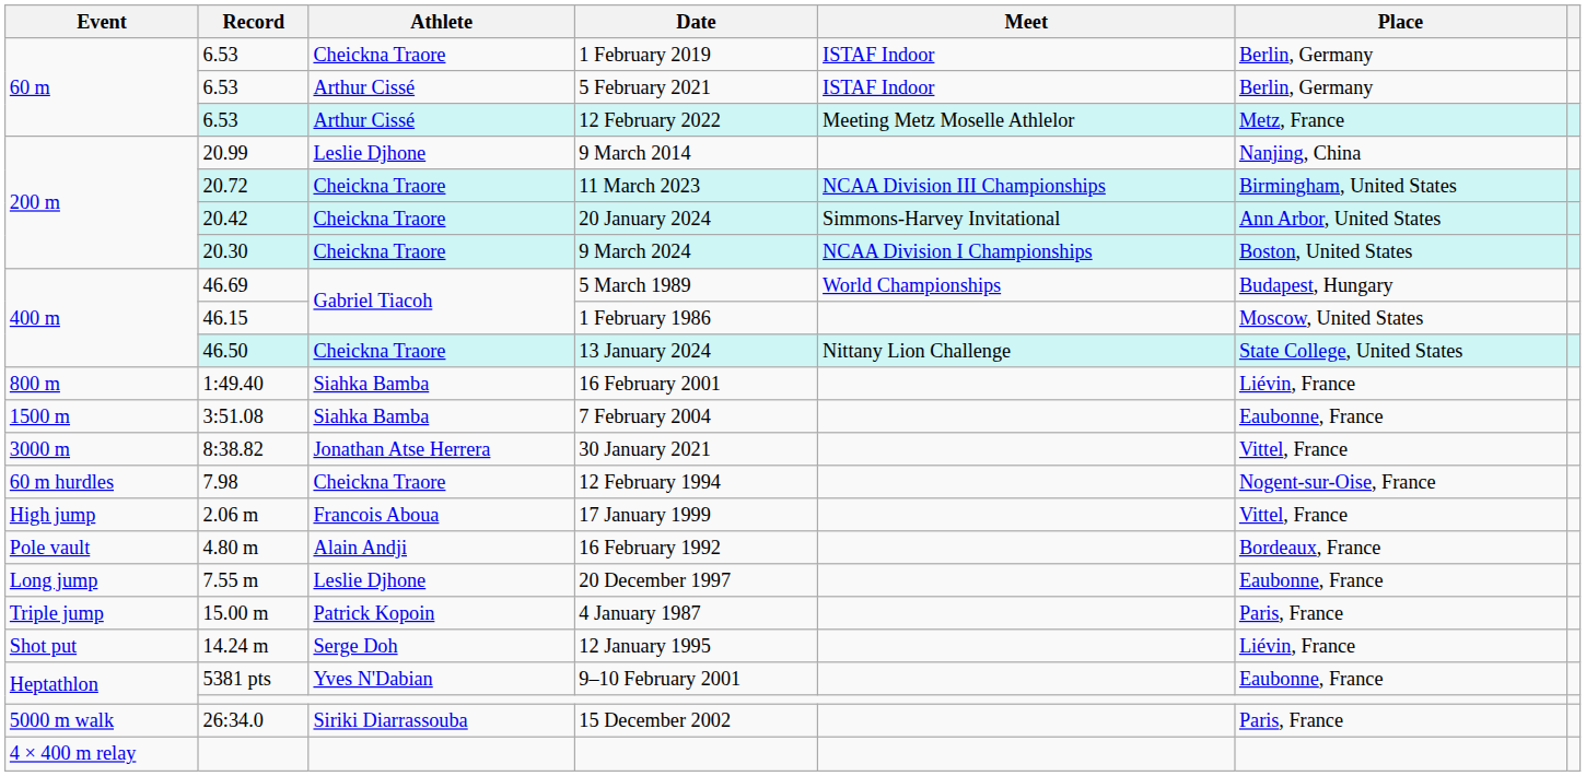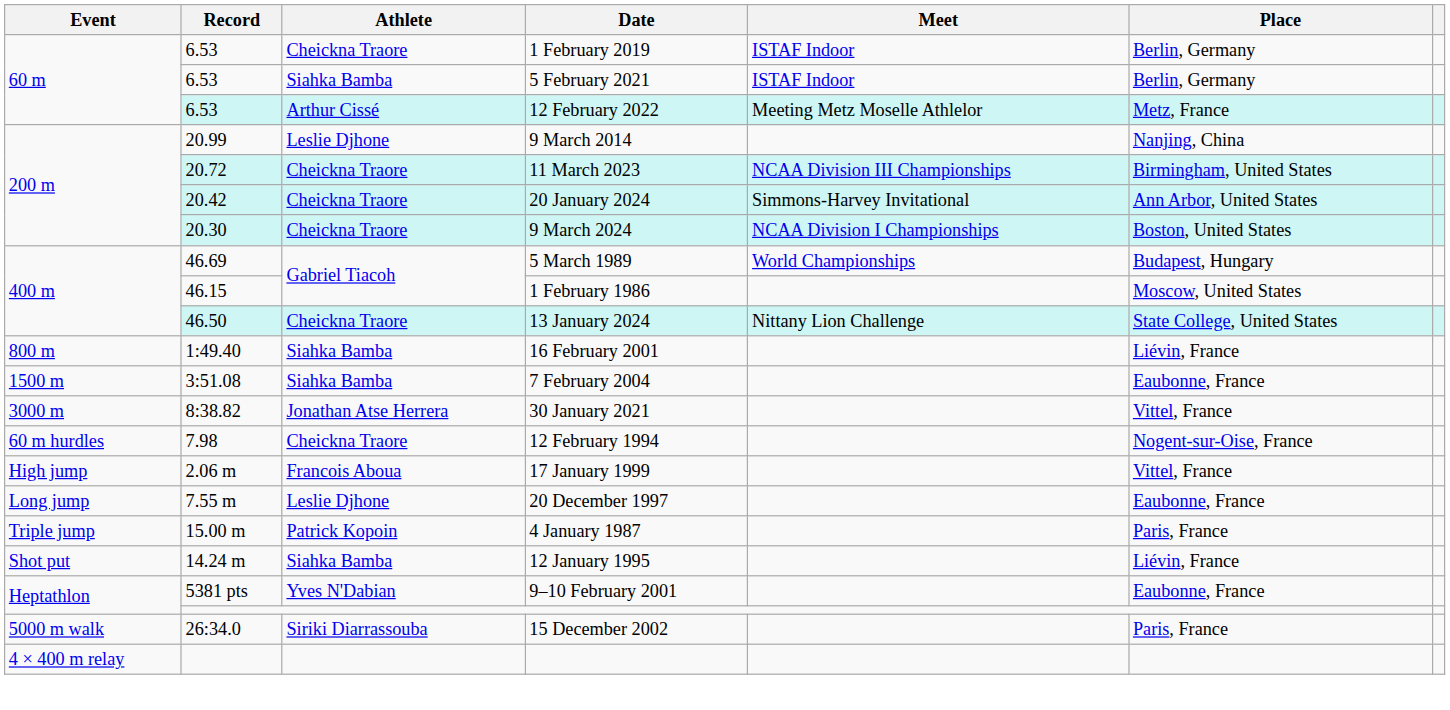 <table class="wikitable" style="font-size:95%; width: 95%;">
 <tr>
 <th>Event</th>
 <th>Record</th>
 <th>Athlete</th>
 <th>Date</th>
 <th>Meet</th>
 <th>Place</th>
 <th></th>
 </tr>
 <tr>
 <td rowspan=3><a href='#'>60 m</a></td>
 <td>6.53</td>
 <td><a href='#'>Cheickna Traore</a></td>
 <td>1 February 2019</td>
 <td><a href='#'>ISTAF Indoor</a></td>
 <td><a href='#'>Berlin</a>, Germany</td>
 <td></td>
 </tr>
 <tr>
 <td>6.53</td>
-<td><a href='#'>Arthur Cissé</a></td>
+<td><a href='#'>Siahka Bamba</a></td>
 <td>5 February 2021</td>
 <td><a href='#'>ISTAF Indoor</a></td>
 <td><a href='#'>Berlin</a>, Germany</td>
 <td></td>
 </tr>
 <tr bgcolor=#CEF6F5>
 <td>6.53</td>
 <td><a href='#'>Arthur Cissé</a></td>
 <td>12 February 2022</td>
 <td>Meeting Metz Moselle Athlelor</td>
 <td><a href='#'>Metz</a>, France</td>
 <td></td>
 </tr>
 <tr>
 <td rowspan=4><a href='#'>200 m</a></td>
 <td>20.99</td>
 <td><a href='#'>Leslie Djhone</a></td>
 <td>9 March 2014</td>
 <td></td>
 <td><a href='#'>Nanjing</a>, China</td>
 <td></td>
 </tr>
 <tr bgcolor=#CEF6F5>
 <td>20.72</td>
 <td><a href='#'>Cheickna Traore</a></td>
 <td>11 March 2023</td>
 <td><a href='#'>NCAA Division III Championships</a></td>
 <td><a href='#'>Birmingham</a>, United States</td>
 <td></td>
 </tr>
 <tr bgcolor="#CEF6F5">
 <td>20.42</td>
 <td><a href='#'>Cheickna Traore</a></td>
 <td>20 January 2024</td>
 <td>Simmons-Harvey Invitational</td>
 <td><a href='#'>Ann Arbor</a>, United States</td>
 <td></td>
 </tr>
 <tr bgcolor="#CEF6F5">
 <td>20.30</td>
 <td><a href='#'>Cheickna Traore</a></td>
 <td>9 March 2024</td>
 <td><a href='#'>NCAA Division I Championships</a></td>
 <td><a href='#'>Boston</a>, United States</td>
 <td></td>
 </tr>
 <tr>
 <td rowspan=3><a href='#'>400 m</a></td>
 <td>46.69</td>
 <td rowspan=2><a href='#'>Gabriel Tiacoh</a></td>
 <td>5 March 1989</td>
 <td><a href='#'>World Championships</a></td>
 <td><a href='#'>Budapest</a>, Hungary</td>
 <td></td>
 </tr>
 <tr>
 <td>46.15 </td>
 <td>1 February 1986</td>
 <td></td>
 <td><a href='#'>Moscow</a>, United States</td>
 <td></td>
 </tr>
 <tr bgcolor=#CEF6F5>
 <td>46.50</td>
 <td><a href='#'>Cheickna Traore</a></td>
 <td>13 January 2024</td>
 <td>Nittany Lion Challenge</td>
 <td><a href='#'>State College</a>, United States</td>
 <td></td>
 </tr>
 <tr>
 <td><a href='#'>800 m</a></td>
 <td>1:49.40</td>
 <td><a href='#'>Siahka Bamba</a></td>
 <td>16 February 2001</td>
 <td></td>
 <td><a href='#'>Liévin</a>, France</td>
 <td></td>
 </tr>
 <tr>
 <td><a href='#'>1500 m</a></td>
 <td>3:51.08</td>
 <td><a href='#'>Siahka Bamba</a></td>
 <td>7 February 2004</td>
 <td></td>
 <td><a href='#'>Eaubonne</a>, France</td>
 <td></td>
 </tr>
 <tr>
 <td><a href='#'>3000 m</a></td>
 <td>8:38.82</td>
 <td><a href='#'>Jonathan Atse Herrera</a></td>
 <td>30 January 2021</td>
 <td></td>
 <td><a href='#'>Vittel</a>, France</td>
 <td></td>
 </tr>
 <tr>
 <td><a href='#'>60 m hurdles</a></td>
 <td>7.98</td>
 <td><a href='#'>Cheickna Traore</a></td>
 <td>12 February 1994</td>
 <td></td>
 <td><a href='#'>Nogent-sur-Oise</a>, France</td>
 <td></td>
 </tr>
 <tr>
 <td><a href='#'>High jump</a></td>
 <td>2.06 m</td>
 <td><a href='#'>Francois Aboua</a></td>
 <td>17 January 1999</td>
 <td></td>
 <td><a href='#'>Vittel</a>, France</td>
 <td></td>
 </tr>
 <tr>
-<td><a href='#'>Pole vault</a></td>
-<td>4.80 m</td>
-<td><a href='#'>Alain Andji</a></td>
-<td>16 February 1992</td>
-<td></td>
-<td><a href='#'>Bordeaux</a>, France</td>
-<td></td>
-</tr>
-<tr>
 <td><a href='#'>Long jump</a></td>
 <td>7.55 m</td>
 <td><a href='#'>Leslie Djhone</a></td>
 <td>20 December 1997</td>
 <td></td>
 <td><a href='#'>Eaubonne</a>, France</td>
 <td></td>
 </tr>
 <tr>
 <td><a href='#'>Triple jump</a></td>
 <td>15.00 m</td>
 <td><a href='#'>Patrick Kopoin</a></td>
 <td>4 January 1987</td>
 <td></td>
 <td><a href='#'>Paris</a>, France</td>
 <td></td>
 </tr>
 <tr>
 <td><a href='#'>Shot put</a></td>
 <td>14.24 m</td>
-<td><a href='#'>Serge Doh</a></td>
+<td><a href='#'>Siahka Bamba</a></td>
 <td>12 January 1995</td>
 <td></td>
 <td><a href='#'>Liévin</a>, France</td>
 <td></td>
 </tr>
 <tr>
 <td rowspan=2><a href='#'>Heptathlon</a></td>
 <td>5381 pts</td>
 <td><a href='#'>Yves N'Dabian</a></td>
 <td>9–10 February 2001</td>
 <td></td>
 <td><a href='#'>Eaubonne</a>, France</td>
 <td></td>
 </tr>
 <tr>
 <td colspan=5></td>
 <td></td>
 </tr>
 <tr>
 <td><a href='#'>5000 m walk</a></td>
 <td>26:34.0</td>
 <td><a href='#'>Siriki Diarrassouba</a></td>
 <td>15 December 2002</td>
 <td></td>
 <td><a href='#'>Paris</a>, France</td>
 <td></td>
 </tr>
 <tr>
 <td><a href='#'>4 × 400 m relay</a></td>
 <td></td>
 <td></td>
 <td></td>
 <td></td>
 <td></td>
 <td></td>
 </tr>
 </table>
